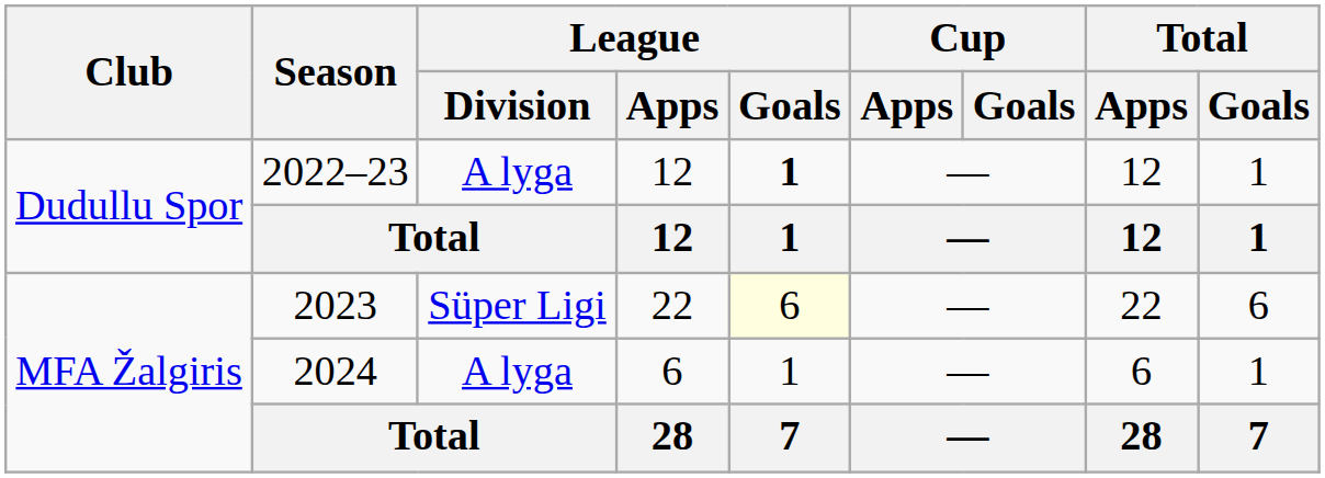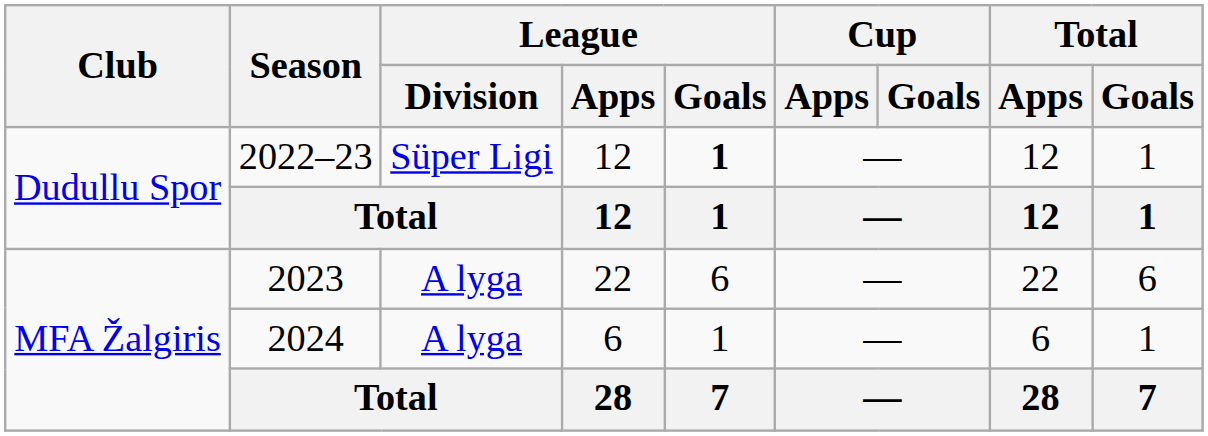 <table class="wikitable" style="text-align:center">
 <tr>
 <th rowspan="2">Club</th>
 <th rowspan="2">Season</th>
 <th colspan="3">League</th>
 <th colspan="2">Cup</th>
 <th colspan="2">Total</th>
 </tr>
 <tr>
 <th>Division</th>
 <th>Apps</th>
 <th>Goals</th>
 <th>Apps</th>
 <th>Goals</th>
 <th>Apps</th>
 <th>Goals</th>
 </tr>
 <tr>
 <td rowspan="2"><a href='#'>Dudullu Spor</a></td>
 <td>2022–23</td>
-<td><a href='#'>A lyga</a></td>
+<td><a href='#'>Süper Ligi</a></td>
 <td>12</td>
 <td><strong>1</strong></td>
 <td colspan=2>—</td>
 <td>12</td>
 <td>1</td>
 </tr>
 <tr>
 <th colspan="2">Total</th>
 <th>12</th>
 <th>1</th>
 <th colspan=2>—</th>
 <th>12</th>
 <th>1</th>
 </tr>
 <tr>
 <td rowspan="3"><a href='#'>MFA Žalgiris</a></td>
 <td>2023</td>
-<td><a href='#'>Süper Ligi</a></td>
+<td><a href='#'>A lyga</a></td>
 <td>22</td>
-<td style="background: lightyellow;">6</td>
+<td>6</td>
 <td colspan=2>—</td>
 <td>22</td>
 <td>6</td>
 </tr>
 <tr>
 <td>2024</td>
 <td><a href='#'>A lyga</a></td>
 <td>6</td>
 <td>1</td>
 <td colspan=2>—</td>
 <td>6</td>
 <td>1</td>
 </tr>
 <tr>
 <th colspan="2">Total</th>
 <th>28</th>
 <th>7</th>
 <th colspan=2>—</th>
 <th>28</th>
 <th>7</th>
 </tr>
 </table>
